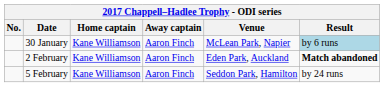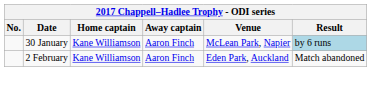 <table class="wikitable">
 <tr>
 <th colspan="6"><a href='#'>2017 Chappell–Hadlee Trophy</a> - ODI series</th>
 </tr>
 <tr>
 <th>No.</th>
 <th>Date</th>
 <th>Home captain</th>
 <th>Away captain</th>
 <th>Venue</th>
 <th>Result</th>
 </tr>
 <tr>
 <td></td>
 <td>30 January</td>
 <td><a href='#'>Kane Williamson</a></td>
 <td><a href='#'>Aaron Finch</a></td>
 <td><a href='#'>McLean Park</a>, <a href='#'>Napier</a></td>
 <td style="background: lightblue;"> by 6 runs</td>
 </tr>
 <tr>
 <td></td>
 <td>2 February</td>
 <td><a href='#'>Kane Williamson</a></td>
 <td><a href='#'>Aaron Finch</a></td>
 <td><a href='#'>Eden Park</a>, <a href='#'>Auckland</a></td>
-<td><strong>Match abandoned</strong></td>
-</tr>
-<tr>
-<td></td>
-<td>5 February</td>
-<td><a href='#'>Kane Williamson</a></td>
-<td><a href='#'>Aaron Finch</a></td>
-<td><a href='#'>Seddon Park</a>, <a href='#'>Hamilton</a></td>
-<td> by 24 runs</td>
+<td>Match abandoned</td>
 </tr>
 </table>
